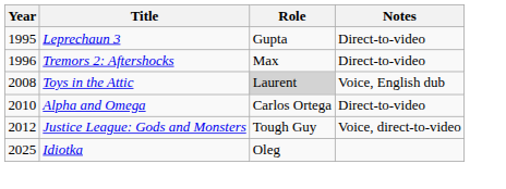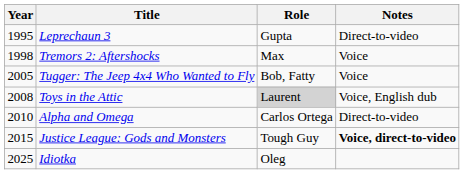 <table class="wikitable sortable">
 <tr>
 <th>Year</th>
 <th>Title</th>
 <th>Role</th>
 <th>Notes</th>
 </tr>
 <tr>
 <td>1995</td>
 <td><em><a href='#'>Leprechaun 3</a></em></td>
 <td>Gupta</td>
 <td>Direct-to-video</td>
 </tr>
 <tr>
-<td>1996</td>
+<td>1998</td>
 <td><em><a href='#'>Tremors 2: Aftershocks</a></em></td>
 <td>Max</td>
-<td>Direct-to-video</td>
+<td>Voice</td>
+</tr>
+<tr>
+<td>2005</td>
+<td><em><a href='#'>Tugger: The Jeep 4x4 Who Wanted to Fly</a></em></td>
+<td>Bob, Fatty</td>
+<td>Voice</td>
 </tr>
 <tr>
 <td>2008</td>
 <td><em><a href='#'>Toys in the Attic</a></em></td>
 <td style="background: lightgrey;">Laurent</td>
 <td>Voice, English dub</td>
 </tr>
 <tr>
 <td>2010</td>
 <td><em><a href='#'>Alpha and Omega</a></em></td>
 <td>Carlos Ortega</td>
 <td>Direct-to-video</td>
 </tr>
 <tr>
-<td>2012</td>
+<td>2015</td>
 <td><em><a href='#'>Justice League: Gods and Monsters</a></em></td>
 <td>Tough Guy</td>
-<td>Voice, direct-to-video</td>
+<td><strong>Voice, direct-to-video</strong></td>
 </tr>
 <tr>
 <td>2025</td>
 <td><em><a href='#'>Idiotka</a></em></td>
 <td>Oleg</td>
 <td></td>
 </tr>
 </table>
